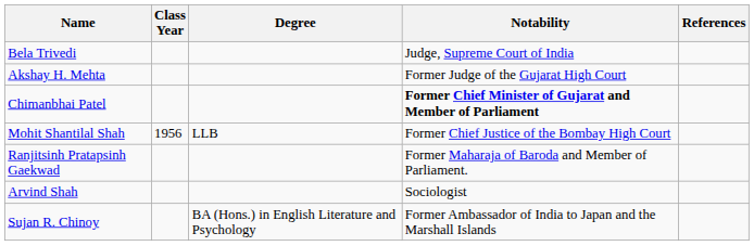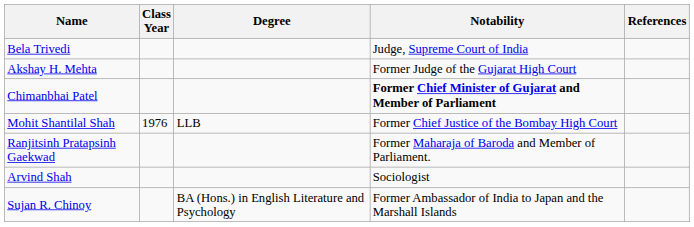 <table class="wikitable">
 <tr>
 <th>Name</th>
 <th>Class<br>Year</th>
 <th>Degree</th>
 <th>Notability</th>
 <th>References</th>
 </tr>
 <tr>
 <td><a href='#'>Bela Trivedi</a></td>
 <td></td>
 <td></td>
 <td>Judge, <a href='#'>Supreme Court of India</a></td>
 </tr>
 <tr>
 <td><a href='#'>Akshay H. Mehta</a></td>
 <td></td>
 <td></td>
 <td>Former Judge of the <a href='#'>Gujarat High Court</a></td>
 <td></td>
 </tr>
 <tr>
 <td><a href='#'>Chimanbhai Patel</a></td>
 <td></td>
 <td></td>
 <td><strong>Former <a href='#'>Chief Minister of Gujarat</a> and Member of Parliament</strong></td>
 <td></td>
 </tr>
 <tr>
 <td><a href='#'>Mohit Shantilal Shah</a></td>
-<td>1956</td>
+<td>1976</td>
 <td>LLB</td>
 <td>Former <a href='#'>Chief Justice of the Bombay High Court</a></td>
 <td></td>
 </tr>
 <tr>
 <td><a href='#'>Ranjitsinh Pratapsinh Gaekwad</a></td>
 <td></td>
 <td></td>
 <td>Former <a href='#'>Maharaja of Baroda</a> and Member of Parliament.</td>
 <td></td>
 </tr>
 <tr>
 <td><a href='#'>Arvind Shah</a></td>
 <td></td>
 <td></td>
 <td>Sociologist</td>
 <td></td>
 </tr>
 <tr>
 <td><a href='#'>Sujan R. Chinoy</a></td>
 <td></td>
 <td>BA (Hons.) in English Literature and Psychology</td>
 <td>Former Ambassador of India to Japan and the Marshall Islands</td>
 <td></td>
 </tr>
 </table>
